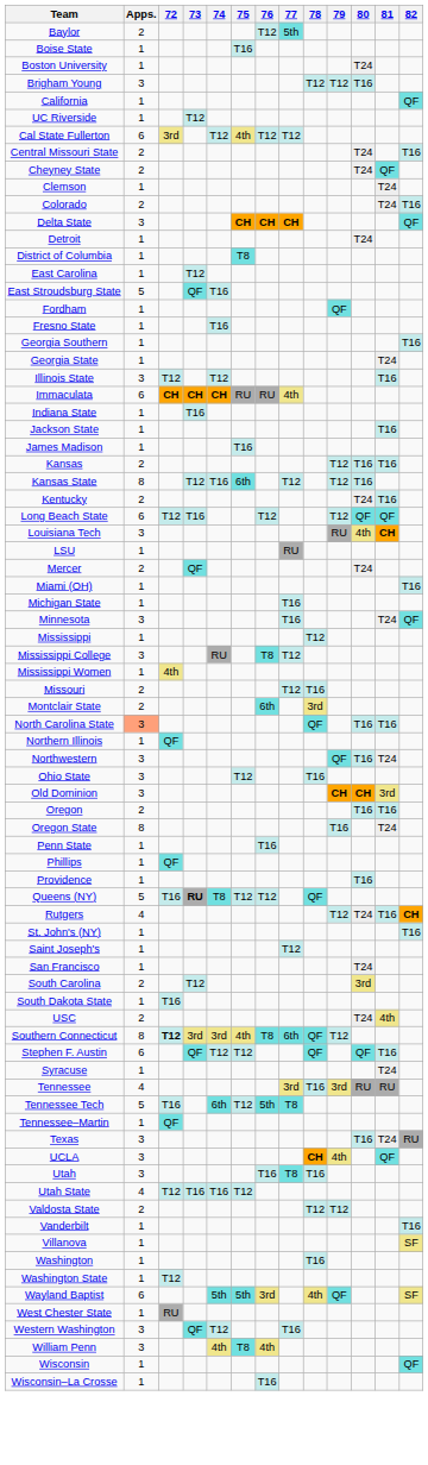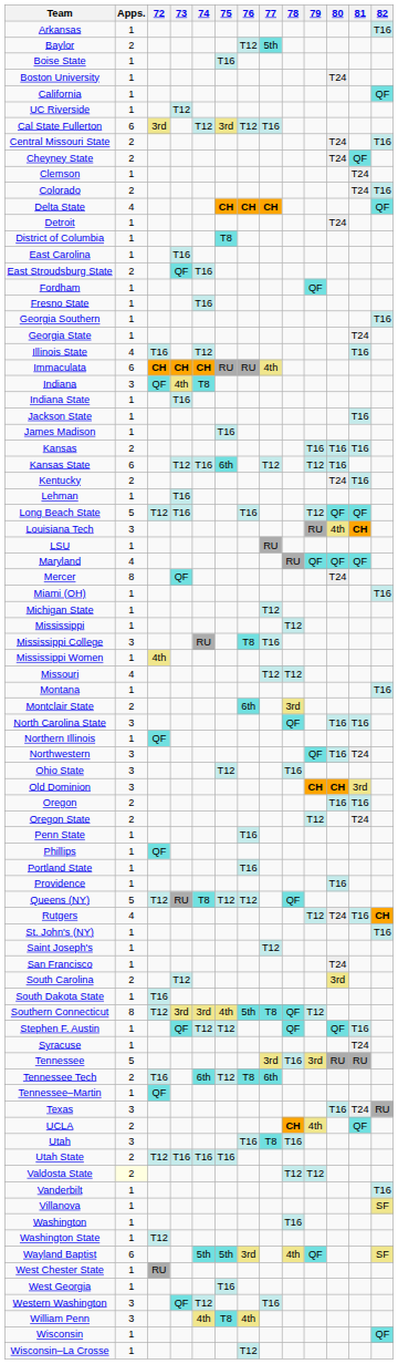 <table class="wikitable sortable" style="font-size:90%; text-align: center;">
 <tr>
 <th>Team</th>
 <th>Apps.</th>
 <th><a href='#'>72</a></th>
 <th><a href='#'>73</a></th>
 <th><a href='#'>74</a></th>
 <th><a href='#'>75</a></th>
 <th><a href='#'>76</a></th>
 <th><a href='#'>77</a></th>
 <th><a href='#'>78</a></th>
 <th><a href='#'>79</a></th>
 <th><a href='#'>80</a></th>
 <th><a href='#'>81</a></th>
 <th><a href='#'>82</a></th>
+</tr>
+<tr>
+<td><a href='#'>Arkansas</a></td>
+<td>1</td>
+<td></td>
+<td></td>
+<td></td>
+<td></td>
+<td></td>
+<td></td>
+<td></td>
+<td></td>
+<td></td>
+<td></td>
+<td style="background:#C4EBEB">T16</td>
 </tr>
 <tr>
 <td><a href='#'>Baylor</a></td>
 <td>2</td>
 <td></td>
 <td></td>
 <td></td>
 <td></td>
 <td style="background:#C4EBEB">T12</td>
 <td style="background:#70E0E0">5th</td>
 <td></td>
 <td></td>
 <td></td>
 <td></td>
 <td></td>
 </tr>
 <tr>
 <td><a href='#'>Boise State</a></td>
 <td>1</td>
 <td></td>
 <td></td>
 <td></td>
 <td style="background:#C4EBEB">T16</td>
 <td></td>
 <td></td>
 <td></td>
 <td></td>
 <td></td>
 <td></td>
 <td></td>
 </tr>
 <tr>
 <td><a href='#'>Boston University</a></td>
 <td>1</td>
 <td></td>
 <td></td>
 <td></td>
 <td></td>
 <td></td>
 <td></td>
 <td></td>
 <td></td>
 <td style="background:#EEEEEE">T24</td>
 <td></td>
 <td></td>
 </tr>
 <tr>
-<td><a href='#'>Brigham Young</a></td>
-<td>3</td>
-<td></td>
-<td></td>
-<td></td>
-<td></td>
-<td></td>
-<td></td>
-<td style="background:#C4EBEB">T12</td>
-<td style="background:#C4EBEB">T12</td>
-<td style="background:#C4EBEB">T16</td>
-<td></td>
-<td></td>
-</tr>
-<tr>
 <td><a href='#'>California</a></td>
 <td>1</td>
 <td></td>
 <td></td>
 <td></td>
 <td></td>
 <td></td>
 <td></td>
 <td></td>
 <td></td>
 <td></td>
 <td></td>
 <td style="background:#70E0E0">QF</td>
 </tr>
 <tr>
 <td><a href='#'>UC Riverside</a></td>
 <td>1</td>
 <td></td>
 <td style="background:#C4EBEB">T12</td>
 <td></td>
 <td></td>
 <td></td>
 <td></td>
 <td></td>
 <td></td>
 <td></td>
 <td></td>
 <td></td>
 </tr>
 <tr>
 <td><a href='#'>Cal State Fullerton</a></td>
 <td>6</td>
 <td style="background:#F0E68C">3rd</td>
 <td></td>
 <td style="background:#C4EBEB">T12</td>
-<td style="background:#F0E68C">4th</td>
+<td style="background:#F0E68C">3rd</td>
 <td style="background:#C4EBEB">T12</td>
-<td style="background:#C4EBEB">T12</td>
+<td style="background:#C4EBEB">T16</td>
 <td></td>
 <td></td>
 <td></td>
 <td></td>
 <td></td>
 </tr>
 <tr>
 <td><a href='#'>Central Missouri State</a></td>
 <td>2</td>
 <td></td>
 <td></td>
 <td></td>
 <td></td>
 <td></td>
 <td></td>
 <td></td>
 <td></td>
 <td style="background:#EEEEEE">T24</td>
 <td></td>
 <td style="background:#C4EBEB">T16</td>
 </tr>
 <tr>
 <td><a href='#'>Cheyney State</a></td>
 <td>2</td>
 <td></td>
 <td></td>
 <td></td>
 <td></td>
 <td></td>
 <td></td>
 <td></td>
 <td></td>
 <td style="background:#EEEEEE">T24</td>
 <td style="background:#70E0E0">QF</td>
 <td></td>
 </tr>
 <tr>
 <td><a href='#'>Clemson</a></td>
 <td>1</td>
 <td></td>
 <td></td>
 <td></td>
 <td></td>
 <td></td>
 <td></td>
 <td></td>
 <td></td>
 <td></td>
 <td style="background:#EEEEEE">T24</td>
 <td></td>
 </tr>
 <tr>
 <td><a href='#'>Colorado</a></td>
 <td>2</td>
 <td></td>
 <td></td>
 <td></td>
 <td></td>
 <td></td>
 <td></td>
 <td></td>
 <td></td>
 <td></td>
 <td style="background:#EEEEEE">T24</td>
 <td style="background:#C4EBEB">T16</td>
 </tr>
 <tr>
 <td><a href='#'>Delta State</a></td>
-<td>3</td>
+<td>4</td>
 <td></td>
 <td></td>
 <td></td>
 <td style="background:#FFA500"><strong>CH</strong></td>
 <td style="background:#FFA500"><strong>CH</strong></td>
 <td style="background:#FFA500"><strong>CH</strong></td>
 <td></td>
 <td></td>
 <td></td>
 <td></td>
 <td style="background:#70E0E0">QF</td>
 </tr>
 <tr>
 <td><a href='#'>Detroit</a></td>
 <td>1</td>
 <td></td>
 <td></td>
 <td></td>
 <td></td>
 <td></td>
 <td></td>
 <td></td>
 <td></td>
 <td style="background:#EEEEEE">T24</td>
 <td></td>
 <td></td>
 </tr>
 <tr>
 <td><a href='#'>District of Columbia</a></td>
 <td>1</td>
 <td></td>
 <td></td>
 <td></td>
 <td style="background:#70E0E0">T8</td>
 <td></td>
 <td></td>
 <td></td>
 <td></td>
 <td></td>
 <td></td>
 <td></td>
 </tr>
 <tr>
 <td><a href='#'>East Carolina</a></td>
 <td>1</td>
 <td></td>
-<td style="background:#C4EBEB">T12</td>
+<td style="background:#C4EBEB">T16</td>
 <td></td>
 <td></td>
 <td></td>
 <td></td>
 <td></td>
 <td></td>
 <td></td>
 <td></td>
 <td></td>
 </tr>
 <tr>
 <td><a href='#'>East Stroudsburg State</a></td>
-<td>5</td>
+<td>2</td>
 <td></td>
 <td style="background:#70E0E0">QF</td>
 <td style="background:#C4EBEB">T16</td>
 <td></td>
 <td></td>
 <td></td>
 <td></td>
 <td></td>
 <td></td>
 <td></td>
 <td></td>
 </tr>
 <tr>
 <td><a href='#'>Fordham</a></td>
 <td>1</td>
 <td></td>
 <td></td>
 <td></td>
 <td></td>
 <td></td>
 <td></td>
 <td></td>
 <td style="background:#70E0E0">QF</td>
 <td></td>
 <td></td>
 <td></td>
 </tr>
 <tr>
 <td><a href='#'>Fresno State</a></td>
 <td>1</td>
 <td></td>
 <td></td>
 <td style="background:#C4EBEB">T16</td>
 <td></td>
 <td></td>
 <td></td>
 <td></td>
 <td></td>
 <td></td>
 <td></td>
 <td></td>
 </tr>
 <tr>
 <td><a href='#'>Georgia Southern</a></td>
 <td>1</td>
 <td></td>
 <td></td>
 <td></td>
 <td></td>
 <td></td>
 <td></td>
 <td></td>
 <td></td>
 <td></td>
 <td></td>
 <td style="background:#C4EBEB">T16</td>
 </tr>
 <tr>
 <td><a href='#'>Georgia State</a></td>
 <td>1</td>
 <td></td>
 <td></td>
 <td></td>
 <td></td>
 <td></td>
 <td></td>
 <td></td>
 <td></td>
 <td></td>
 <td style="background:#EEEEEE">T24</td>
 <td></td>
 </tr>
 <tr>
 <td><a href='#'>Illinois State</a></td>
-<td>3</td>
-<td style="background:#C4EBEB">T12</td>
+<td>4</td>
+<td style="background:#C4EBEB">T16</td>
 <td></td>
 <td style="background:#C4EBEB">T12</td>
 <td></td>
 <td></td>
 <td></td>
 <td></td>
 <td></td>
 <td></td>
 <td style="background:#C4EBEB">T16</td>
 <td></td>
 </tr>
 <tr>
 <td><a href='#'>Immaculata</a></td>
 <td>6</td>
 <td style="background:#FFA500"><strong>CH</strong></td>
 <td style="background:#FFA500"><strong>CH</strong></td>
 <td style="background:#FFA500"><strong>CH</strong></td>
 <td style="background:#ACACAC">RU</td>
 <td style="background:#ACACAC">RU</td>
 <td style="background:#F0E68C">4th</td>
+<td></td>
+<td></td>
+<td></td>
+<td></td>
+<td></td>
+</tr>
+<tr>
+<td><a href='#'>Indiana</a></td>
+<td>3</td>
+<td style="background:#70E0E0">QF</td>
+<td style="background:#F0E68C">4th</td>
+<td style="background:#70E0E0">T8</td>
+<td></td>
+<td></td>
+<td></td>
 <td></td>
 <td></td>
 <td></td>
 <td></td>
 <td></td>
 </tr>
 <tr>
 <td><a href='#'>Indiana State</a></td>
 <td>1</td>
 <td></td>
 <td style="background:#C4EBEB">T16</td>
 <td></td>
 <td></td>
 <td></td>
 <td></td>
 <td></td>
 <td></td>
 <td></td>
 <td></td>
 <td></td>
 </tr>
 <tr>
 <td><a href='#'>Jackson State</a></td>
 <td>1</td>
 <td></td>
 <td></td>
 <td></td>
 <td></td>
 <td></td>
 <td></td>
 <td></td>
 <td></td>
 <td></td>
 <td style="background:#C4EBEB">T16</td>
 <td></td>
 </tr>
 <tr>
 <td><a href='#'>James Madison</a></td>
 <td>1</td>
 <td></td>
 <td></td>
 <td></td>
 <td style="background:#C4EBEB">T16</td>
 <td></td>
 <td></td>
 <td></td>
 <td></td>
 <td></td>
 <td></td>
 <td></td>
 </tr>
 <tr>
 <td><a href='#'>Kansas</a></td>
 <td>2</td>
 <td></td>
 <td></td>
 <td></td>
 <td></td>
 <td></td>
 <td></td>
 <td></td>
-<td style="background:#C4EBEB">T12</td>
+<td style="background:#C4EBEB">T16</td>
 <td style="background:#C4EBEB">T16</td>
 <td style="background:#C4EBEB">T16</td>
 <td></td>
 </tr>
 <tr>
 <td><a href='#'>Kansas State</a></td>
-<td>8</td>
+<td>6</td>
 <td></td>
 <td style="background:#C4EBEB">T12</td>
 <td style="background:#C4EBEB">T16</td>
 <td style="background:#70E0E0">6th</td>
 <td></td>
 <td style="background:#C4EBEB">T12</td>
 <td></td>
 <td style="background:#C4EBEB">T12</td>
 <td style="background:#C4EBEB">T16</td>
 <td></td>
 <td></td>
 </tr>
 <tr>
 <td><a href='#'>Kentucky</a></td>
 <td>2</td>
 <td></td>
 <td></td>
 <td></td>
 <td></td>
 <td></td>
 <td></td>
 <td></td>
 <td></td>
 <td style="background:#EEEEEE">T24</td>
 <td style="background:#C4EBEB">T16</td>
 <td></td>
 </tr>
 <tr>
+<td><a href='#'>Lehman</a></td>
+<td>1</td>
+<td></td>
+<td style="background:#C4EBEB">T16</td>
+<td></td>
+<td></td>
+<td></td>
+<td></td>
+<td></td>
+<td></td>
+<td></td>
+<td></td>
+<td></td>
+</tr>
+<tr>
 <td><a href='#'>Long Beach State</a></td>
-<td>6</td>
+<td>5</td>
 <td style="background:#C4EBEB">T12</td>
 <td style="background:#C4EBEB">T16</td>
 <td></td>
 <td></td>
-<td style="background:#C4EBEB">T12</td>
+<td style="background:#C4EBEB">T16</td>
 <td></td>
 <td></td>
 <td style="background:#C4EBEB">T12</td>
 <td style="background:#70E0E0">QF</td>
 <td style="background:#70E0E0">QF</td>
 <td></td>
 </tr>
 <tr>
 <td><a href='#'>Louisiana Tech</a></td>
 <td>3</td>
 <td></td>
 <td></td>
 <td></td>
 <td></td>
 <td></td>
 <td></td>
 <td></td>
 <td style="background:#ACACAC">RU</td>
 <td style="background:#F0E68C">4th</td>
 <td style="background:#FFA500"><strong>CH</strong></td>
 <td></td>
 </tr>
 <tr>
 <td><a href='#'>LSU</a></td>
 <td>1</td>
 <td></td>
 <td></td>
 <td></td>
 <td></td>
 <td></td>
 <td style="background:#ACACAC">RU</td>
 <td></td>
 <td></td>
 <td></td>
 <td></td>
 <td></td>
 </tr>
 <tr>
+<td><a href='#'>Maryland</a></td>
+<td>4</td>
+<td></td>
+<td></td>
+<td></td>
+<td></td>
+<td></td>
+<td></td>
+<td style="background:#ACACAC">RU</td>
+<td style="background:#70E0E0">QF</td>
+<td style="background:#70E0E0">QF</td>
+<td style="background:#70E0E0">QF</td>
+<td></td>
+</tr>
+<tr>
 <td><a href='#'>Mercer</a></td>
-<td>2</td>
+<td>8</td>
 <td></td>
 <td style="background:#70E0E0">QF</td>
 <td></td>
 <td></td>
 <td></td>
 <td></td>
 <td></td>
 <td></td>
 <td style="background:#EEEEEE">T24</td>
 <td></td>
 <td></td>
 </tr>
 <tr>
 <td><a href='#'>Miami (OH)</a></td>
 <td>1</td>
 <td></td>
 <td></td>
 <td></td>
 <td></td>
 <td></td>
 <td></td>
 <td></td>
 <td></td>
 <td></td>
 <td></td>
 <td style="background:#C4EBEB">T16</td>
 </tr>
 <tr>
 <td><a href='#'>Michigan State</a></td>
 <td>1</td>
 <td></td>
 <td></td>
 <td></td>
 <td></td>
 <td></td>
-<td style="background:#C4EBEB">T16</td>
+<td style="background:#C4EBEB">T12</td>
 <td></td>
 <td></td>
 <td></td>
 <td></td>
 <td></td>
-</tr>
-<tr>
-<td><a href='#'>Minnesota</a></td>
-<td>3</td>
-<td></td>
-<td></td>
-<td></td>
-<td></td>
-<td></td>
-<td style="background:#C4EBEB">T16</td>
-<td></td>
-<td></td>
-<td></td>
-<td style="background:#EEEEEE">T24</td>
-<td style="background:#70E0E0">QF</td>
 </tr>
 <tr>
 <td><a href='#'>Mississippi</a></td>
 <td>1</td>
 <td></td>
 <td></td>
 <td></td>
 <td></td>
 <td></td>
 <td></td>
 <td style="background:#C4EBEB">T12</td>
 <td></td>
 <td></td>
 <td></td>
 <td></td>
 </tr>
 <tr>
 <td><a href='#'>Mississippi College</a></td>
 <td>3</td>
 <td></td>
 <td></td>
 <td style="background:#ACACAC">RU</td>
 <td></td>
 <td style="background:#70E0E0">T8</td>
-<td style="background:#C4EBEB">T12</td>
+<td style="background:#C4EBEB">T16</td>
 <td></td>
 <td></td>
 <td></td>
 <td></td>
 <td></td>
 </tr>
 <tr>
 <td><a href='#'>Mississippi Women</a></td>
 <td>1</td>
 <td style="background:#F0E68C">4th</td>
 <td></td>
 <td></td>
 <td></td>
 <td></td>
 <td></td>
 <td></td>
 <td></td>
 <td></td>
 <td></td>
 <td></td>
 </tr>
 <tr>
 <td><a href='#'>Missouri</a></td>
-<td>2</td>
+<td>4</td>
 <td></td>
 <td></td>
 <td></td>
 <td></td>
 <td></td>
 <td style="background:#C4EBEB">T12</td>
-<td style="background:#C4EBEB">T16</td>
+<td style="background:#C4EBEB">T12</td>
 <td></td>
 <td></td>
 <td></td>
 <td></td>
+</tr>
+<tr>
+<td><a href='#'>Montana</a></td>
+<td>1</td>
+<td></td>
+<td></td>
+<td></td>
+<td></td>
+<td></td>
+<td></td>
+<td></td>
+<td></td>
+<td></td>
+<td></td>
+<td style="background:#C4EBEB">T16</td>
 </tr>
 <tr>
 <td><a href='#'>Montclair State</a></td>
 <td>2</td>
 <td></td>
 <td></td>
 <td></td>
 <td></td>
 <td style="background:#70E0E0">6th</td>
 <td></td>
 <td style="background:#F0E68C">3rd</td>
 <td></td>
 <td></td>
 <td></td>
 <td></td>
 </tr>
 <tr>
 <td><a href='#'>North Carolina State</a></td>
-<td style="background: lightsalmon;">3</td>
+<td>3</td>
 <td></td>
 <td></td>
 <td></td>
 <td></td>
 <td></td>
 <td></td>
 <td style="background:#70E0E0">QF</td>
 <td></td>
 <td style="background:#C4EBEB">T16</td>
 <td style="background:#C4EBEB">T16</td>
 <td></td>
 </tr>
 <tr>
 <td><a href='#'>Northern Illinois</a></td>
 <td>1</td>
 <td style="background:#70E0E0">QF</td>
 <td></td>
 <td></td>
 <td></td>
 <td></td>
 <td></td>
 <td></td>
 <td></td>
 <td></td>
 <td></td>
 <td></td>
 </tr>
 <tr>
 <td><a href='#'>Northwestern</a></td>
 <td>3</td>
 <td></td>
 <td></td>
 <td></td>
 <td></td>
 <td></td>
 <td></td>
 <td></td>
 <td style="background:#70E0E0">QF</td>
 <td style="background:#C4EBEB">T16</td>
 <td style="background:#EEEEEE">T24</td>
 <td></td>
 </tr>
 <tr>
 <td><a href='#'>Ohio State</a></td>
 <td>3</td>
 <td></td>
 <td></td>
 <td></td>
 <td style="background:#C4EBEB">T12</td>
 <td></td>
 <td></td>
 <td style="background:#C4EBEB">T16</td>
 <td></td>
 <td></td>
 <td></td>
 <td></td>
 </tr>
 <tr>
 <td><a href='#'>Old Dominion</a></td>
 <td>3</td>
 <td></td>
 <td></td>
 <td></td>
 <td></td>
 <td></td>
 <td></td>
 <td></td>
 <td style="background:#FFA500"><strong>CH</strong></td>
 <td style="background:#FFA500"><strong>CH</strong></td>
 <td style="background:#F0E68C">3rd</td>
 <td></td>
 </tr>
 <tr>
 <td><a href='#'>Oregon</a></td>
 <td>2</td>
 <td></td>
 <td></td>
 <td></td>
 <td></td>
 <td></td>
 <td></td>
 <td></td>
 <td></td>
 <td style="background:#C4EBEB">T16</td>
 <td style="background:#C4EBEB">T16</td>
 <td></td>
 </tr>
 <tr>
 <td><a href='#'>Oregon State</a></td>
-<td>8</td>
+<td>2</td>
 <td></td>
 <td></td>
 <td></td>
 <td></td>
 <td></td>
 <td></td>
 <td></td>
-<td style="background:#C4EBEB">T16</td>
+<td style="background:#C4EBEB">T12</td>
 <td></td>
 <td style="background:#EEEEEE">T24</td>
 <td></td>
 </tr>
 <tr>
 <td><a href='#'>Penn State</a></td>
 <td>1</td>
 <td></td>
 <td></td>
 <td></td>
 <td></td>
 <td style="background:#C4EBEB">T16</td>
 <td></td>
 <td></td>
 <td></td>
 <td></td>
 <td></td>
 <td></td>
 </tr>
 <tr>
 <td><a href='#'>Phillips</a></td>
 <td>1</td>
 <td style="background:#70E0E0">QF</td>
 <td></td>
 <td></td>
 <td></td>
 <td></td>
 <td></td>
 <td></td>
 <td></td>
 <td></td>
 <td></td>
 <td></td>
 </tr>
 <tr>
+<td><a href='#'>Portland State</a></td>
+<td>1</td>
+<td></td>
+<td></td>
+<td></td>
+<td></td>
+<td style="background:#C4EBEB">T16</td>
+<td></td>
+<td></td>
+<td></td>
+<td></td>
+<td></td>
+<td></td>
+</tr>
+<tr>
 <td><a href='#'>Providence</a></td>
 <td>1</td>
 <td></td>
 <td></td>
 <td></td>
 <td></td>
 <td></td>
 <td></td>
 <td></td>
 <td></td>
 <td style="background:#C4EBEB">T16</td>
 <td></td>
 <td></td>
 </tr>
 <tr>
 <td><a href='#'>Queens (NY)</a></td>
 <td>5</td>
-<td style="background:#C4EBEB">T16</td>
-<td style="background:#ACACAC"><strong>RU</strong></td>
+<td style="background:#C4EBEB">T12</td>
+<td style="background:#ACACAC">RU</td>
 <td style="background:#70E0E0">T8</td>
 <td style="background:#C4EBEB">T12</td>
 <td style="background:#C4EBEB">T12</td>
 <td></td>
 <td style="background:#70E0E0">QF</td>
 <td></td>
 <td></td>
 <td></td>
 <td></td>
 </tr>
 <tr>
 <td><a href='#'>Rutgers</a></td>
 <td>4</td>
 <td></td>
 <td></td>
 <td></td>
 <td></td>
 <td></td>
 <td></td>
 <td></td>
 <td style="background:#C4EBEB">T12</td>
 <td style="background:#EEEEEE">T24</td>
 <td style="background:#C4EBEB">T16</td>
 <td style="background:#FFA500"><strong>CH</strong></td>
 </tr>
 <tr>
 <td><a href='#'>St. John's (NY)</a></td>
 <td>1</td>
 <td></td>
 <td></td>
 <td></td>
 <td></td>
 <td></td>
 <td></td>
 <td></td>
 <td></td>
 <td></td>
 <td></td>
 <td style="background:#C4EBEB">T16</td>
 </tr>
 <tr>
 <td><a href='#'>Saint Joseph's</a></td>
 <td>1</td>
 <td></td>
 <td></td>
 <td></td>
 <td></td>
 <td></td>
 <td style="background:#C4EBEB">T12</td>
 <td></td>
 <td></td>
 <td></td>
 <td></td>
 <td></td>
 </tr>
 <tr>
 <td><a href='#'>San Francisco</a></td>
 <td>1</td>
 <td></td>
 <td></td>
 <td></td>
 <td></td>
 <td></td>
 <td></td>
 <td></td>
 <td></td>
 <td style="background:#EEEEEE">T24</td>
 <td></td>
 <td></td>
 </tr>
 <tr>
 <td><a href='#'>South Carolina</a></td>
 <td>2</td>
 <td></td>
 <td style="background:#C4EBEB">T12</td>
 <td></td>
 <td></td>
 <td></td>
 <td></td>
 <td></td>
 <td></td>
 <td style="background:#F0E68C">3rd</td>
 <td></td>
 <td></td>
 </tr>
 <tr>
 <td><a href='#'>South Dakota State</a></td>
 <td>1</td>
 <td style="background:#C4EBEB">T16</td>
 <td></td>
 <td></td>
 <td></td>
 <td></td>
 <td></td>
 <td></td>
 <td></td>
 <td></td>
 <td></td>
 <td></td>
 </tr>
 <tr>
-<td><a href='#'>USC</a></td>
-<td>2</td>
-<td></td>
-<td></td>
-<td></td>
-<td></td>
-<td></td>
-<td></td>
-<td></td>
-<td></td>
-<td style="background:#EEEEEE">T24</td>
-<td style="background:#F0E68C">4th</td>
-<td></td>
-</tr>
-<tr>
 <td><a href='#'>Southern Connecticut</a></td>
 <td>8</td>
-<td style="background:#C4EBEB"><strong>T12</strong></td>
+<td style="background:#C4EBEB">T12</td>
 <td style="background:#F0E68C">3rd</td>
 <td style="background:#F0E68C">3rd</td>
 <td style="background:#F0E68C">4th</td>
+<td style="background:#70E0E0">5th</td>
 <td style="background:#70E0E0">T8</td>
-<td style="background:#70E0E0">6th</td>
 <td style="background:#70E0E0">QF</td>
 <td style="background:#C4EBEB">T12</td>
 <td></td>
 <td></td>
 <td></td>
 </tr>
 <tr>
 <td><a href='#'>Stephen F. Austin</a></td>
-<td>6</td>
+<td>1</td>
 <td></td>
 <td style="background:#70E0E0">QF</td>
 <td style="background:#C4EBEB">T12</td>
 <td style="background:#C4EBEB">T12</td>
 <td></td>
 <td></td>
 <td style="background:#70E0E0">QF</td>
 <td></td>
 <td style="background:#70E0E0">QF</td>
 <td style="background:#C4EBEB">T16</td>
 <td></td>
 </tr>
 <tr>
 <td><a href='#'>Syracuse</a></td>
 <td>1</td>
 <td></td>
 <td></td>
 <td></td>
 <td></td>
 <td></td>
 <td></td>
 <td></td>
 <td></td>
 <td></td>
 <td style="background:#EEEEEE">T24</td>
 <td></td>
 </tr>
 <tr>
 <td><a href='#'>Tennessee</a></td>
-<td>4</td>
+<td>5</td>
 <td></td>
 <td></td>
 <td></td>
 <td></td>
 <td></td>
 <td style="background:#F0E68C">3rd</td>
 <td style="background:#C4EBEB">T16</td>
 <td style="background:#F0E68C">3rd</td>
 <td style="background:#ACACAC">RU</td>
 <td style="background:#ACACAC">RU</td>
 <td></td>
 </tr>
 <tr>
 <td><a href='#'>Tennessee Tech</a></td>
-<td>5</td>
+<td>2</td>
 <td style="background:#C4EBEB">T16</td>
 <td></td>
 <td style="background:#70E0E0">6th</td>
 <td style="background:#C4EBEB">T12</td>
-<td style="background:#70E0E0">5th</td>
 <td style="background:#70E0E0">T8</td>
+<td style="background:#70E0E0">6th</td>
 <td></td>
 <td></td>
 <td></td>
 <td></td>
 <td></td>
 </tr>
 <tr>
 <td><a href='#'>Tennessee–Martin</a></td>
 <td>1</td>
 <td style="background:#70E0E0">QF</td>
 <td></td>
 <td></td>
 <td></td>
 <td></td>
 <td></td>
 <td></td>
 <td></td>
 <td></td>
 <td></td>
 <td></td>
 </tr>
 <tr>
 <td><a href='#'>Texas</a></td>
 <td>3</td>
 <td></td>
 <td></td>
 <td></td>
 <td></td>
 <td></td>
 <td></td>
 <td></td>
 <td></td>
 <td style="background:#C4EBEB">T16</td>
 <td style="background:#EEEEEE">T24</td>
 <td style="background:#ACACAC">RU</td>
 </tr>
 <tr>
 <td><a href='#'>UCLA</a></td>
-<td>3</td>
+<td>2</td>
 <td></td>
 <td></td>
 <td></td>
 <td></td>
 <td></td>
 <td></td>
 <td style="background:#FFA500"><strong>CH</strong></td>
 <td style="background:#F0E68C">4th</td>
 <td></td>
 <td style="background:#70E0E0">QF</td>
 <td></td>
 </tr>
 <tr>
 <td><a href='#'>Utah</a></td>
 <td>3</td>
 <td></td>
 <td></td>
 <td></td>
 <td></td>
 <td style="background:#C4EBEB">T16</td>
 <td style="background:#70E0E0">T8</td>
 <td style="background:#C4EBEB">T16</td>
 <td></td>
 <td></td>
 <td></td>
 <td></td>
 </tr>
 <tr>
 <td><a href='#'>Utah State</a></td>
-<td>4</td>
+<td>2</td>
 <td style="background:#C4EBEB">T12</td>
 <td style="background:#C4EBEB">T16</td>
 <td style="background:#C4EBEB">T16</td>
-<td style="background:#C4EBEB">T12</td>
+<td style="background:#C4EBEB">T16</td>
 <td></td>
 <td></td>
 <td></td>
 <td></td>
 <td></td>
 <td></td>
 <td></td>
 </tr>
 <tr>
 <td><a href='#'>Valdosta State</a></td>
-<td>2</td>
+<td style="background: lightyellow;">2</td>
 <td></td>
 <td></td>
 <td></td>
 <td></td>
 <td></td>
 <td></td>
 <td style="background:#C4EBEB">T12</td>
 <td style="background:#C4EBEB">T12</td>
 <td></td>
 <td></td>
 <td></td>
 </tr>
 <tr>
 <td><a href='#'>Vanderbilt</a></td>
 <td>1</td>
 <td></td>
 <td></td>
 <td></td>
 <td></td>
 <td></td>
 <td></td>
 <td></td>
 <td></td>
 <td></td>
 <td></td>
 <td style="background:#C4EBEB">T16</td>
 </tr>
 <tr>
 <td><a href='#'>Villanova</a></td>
 <td>1</td>
 <td></td>
 <td></td>
 <td></td>
 <td></td>
 <td></td>
 <td></td>
 <td></td>
 <td></td>
 <td></td>
 <td></td>
 <td style="background:#F0E68C">SF</td>
 </tr>
 <tr>
 <td><a href='#'>Washington</a></td>
 <td>1</td>
 <td></td>
 <td></td>
 <td></td>
 <td></td>
 <td></td>
 <td></td>
 <td style="background:#C4EBEB">T16</td>
 <td></td>
 <td></td>
 <td></td>
 <td></td>
 </tr>
 <tr>
 <td><a href='#'>Washington State</a></td>
 <td>1</td>
 <td style="background:#C4EBEB">T12</td>
 <td></td>
 <td></td>
 <td></td>
 <td></td>
 <td></td>
 <td></td>
 <td></td>
 <td></td>
 <td></td>
 <td></td>
 </tr>
 <tr>
 <td><a href='#'>Wayland Baptist</a></td>
 <td>6</td>
 <td></td>
 <td></td>
 <td style="background:#70E0E0">5th</td>
 <td style="background:#70E0E0">5th</td>
 <td style="background:#F0E68C">3rd</td>
 <td></td>
 <td style="background:#F0E68C">4th</td>
 <td style="background:#70E0E0">QF</td>
 <td></td>
 <td></td>
 <td style="background:#F0E68C">SF</td>
 </tr>
 <tr>
 <td><a href='#'>West Chester State</a></td>
 <td>1</td>
 <td style="background:#ACACAC">RU</td>
 <td></td>
 <td></td>
 <td></td>
 <td></td>
 <td></td>
 <td></td>
 <td></td>
 <td></td>
 <td></td>
 <td></td>
 </tr>
 <tr>
+<td><a href='#'>West Georgia</a></td>
+<td>1</td>
+<td></td>
+<td></td>
+<td></td>
+<td style="background:#C4EBEB">T16</td>
+<td></td>
+<td></td>
+<td></td>
+<td></td>
+<td></td>
+<td></td>
+<td></td>
+</tr>
+<tr>
 <td><a href='#'>Western Washington</a></td>
 <td>3</td>
 <td></td>
 <td style="background:#70E0E0">QF</td>
 <td style="background:#C4EBEB">T12</td>
 <td></td>
 <td></td>
 <td style="background:#C4EBEB">T16</td>
 <td></td>
 <td></td>
 <td></td>
 <td></td>
 <td></td>
 </tr>
 <tr>
 <td><a href='#'>William Penn</a></td>
 <td>3</td>
 <td></td>
 <td></td>
 <td style="background:#F0E68C">4th</td>
 <td style="background:#70E0E0">T8</td>
 <td style="background:#F0E68C">4th</td>
 <td></td>
 <td></td>
 <td></td>
 <td></td>
 <td></td>
 <td></td>
 </tr>
 <tr>
 <td><a href='#'>Wisconsin</a></td>
 <td>1</td>
 <td></td>
 <td></td>
 <td></td>
 <td></td>
 <td></td>
 <td></td>
 <td></td>
 <td></td>
 <td></td>
 <td></td>
 <td style="background:#70E0E0">QF</td>
 </tr>
 <tr>
 <td><a href='#'>Wisconsin–La Crosse</a></td>
 <td>1</td>
 <td></td>
 <td></td>
 <td></td>
 <td></td>
-<td style="background:#C4EBEB">T16</td>
+<td style="background:#C4EBEB">T12</td>
 <td></td>
 <td></td>
 <td></td>
 <td></td>
 <td></td>
 <td></td>
 </tr>
 </table>
